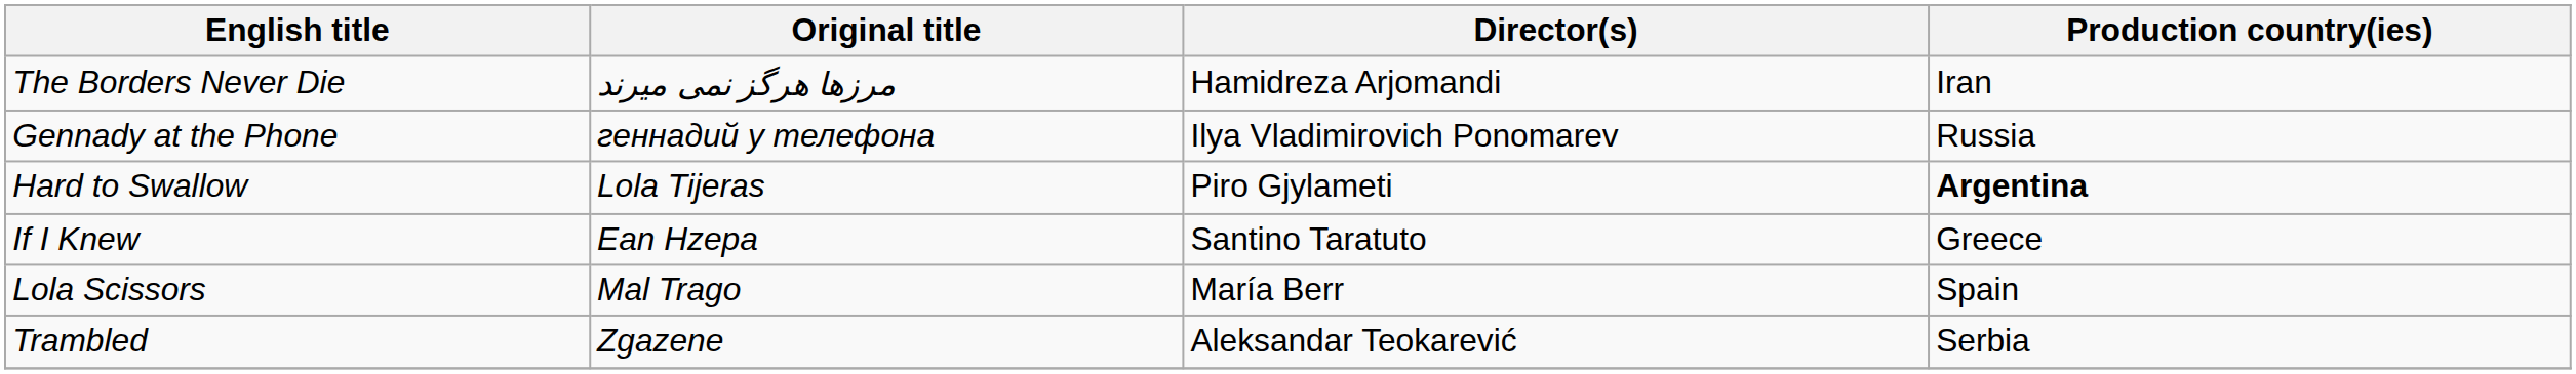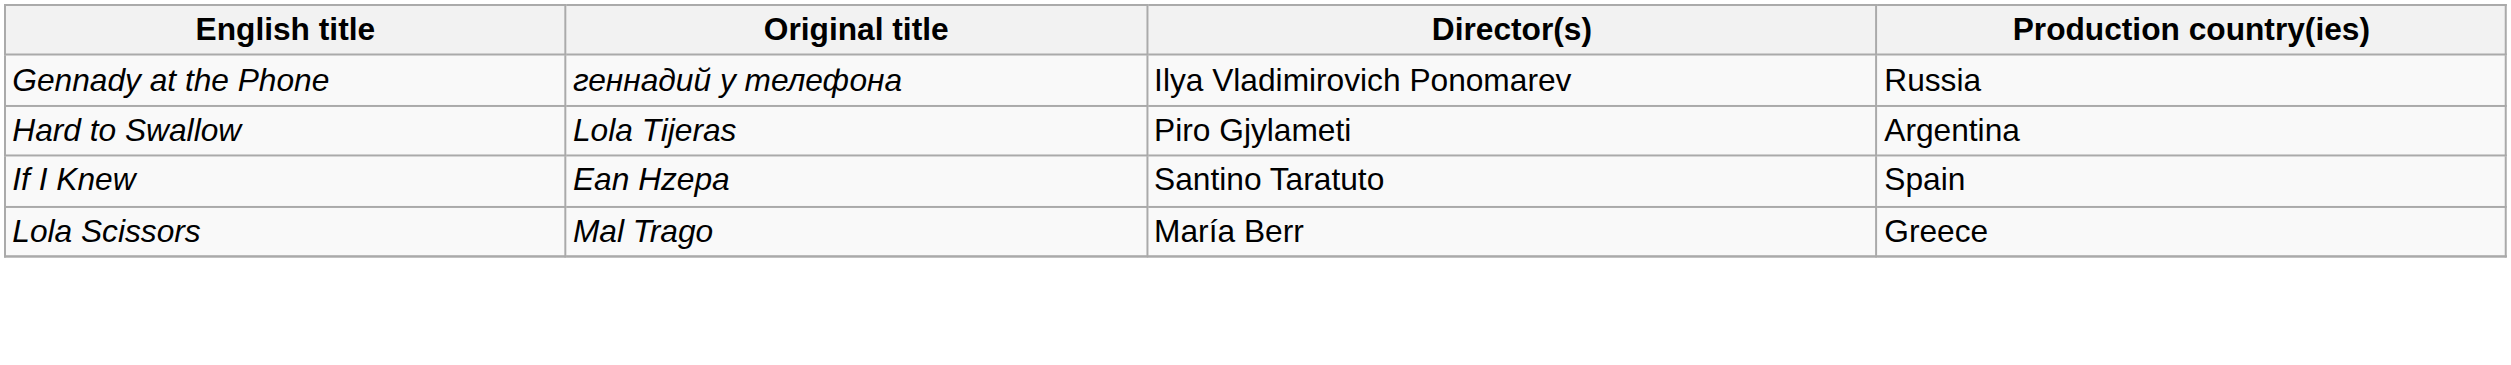 <table class="sortable wikitable" style="width:100%; margin-bottom:4px">
 <tr>
 <th scope="col">English title</th>
 <th scope="col">Original title</th>
 <th scope="col">Director(s)</th>
 <th scope="col">Production country(ies)</th>
-</tr>
-<tr>
-<td><em>The Borders Never Die</em></td>
-<td><em>مرزها هرگز نمی میرند</em></td>
-<td>Hamidreza Arjomandi</td>
-<td>Iran</td>
 </tr>
 <tr>
 <td><em>Gennady at the Phone</em></td>
 <td><em>геннадий у телефона</em></td>
 <td>Ilya Vladimirovich Ponomarev</td>
 <td>Russia</td>
 </tr>
 <tr>
 <td><em>Hard to Swallow</em></td>
 <td><em>Lola Tijeras</em></td>
 <td>Piro Gjylameti</td>
-<td><strong>Argentina</strong></td>
+<td>Argentina</td>
 </tr>
 <tr>
 <td><em>If I Knew</em></td>
 <td><em>Ean Hzepa</em></td>
 <td>Santino Taratuto</td>
-<td>Greece</td>
+<td>Spain</td>
 </tr>
 <tr>
 <td><em>Lola Scissors</em></td>
 <td><em>Mal Trago</em></td>
 <td>María Berr</td>
-<td>Spain</td>
-</tr>
-<tr>
-<td><em>Trambled</em></td>
-<td><em>Zgazene</em></td>
-<td>Aleksandar Teokarević</td>
-<td>Serbia</td>
+<td>Greece</td>
 </tr>
 <tr>
 </tr>
 </table>
